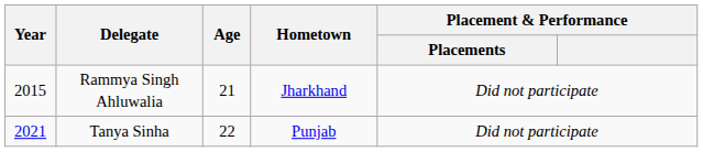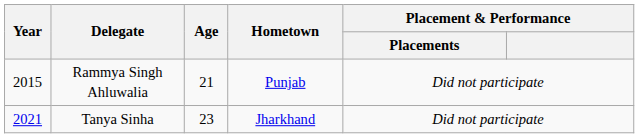 <table class="wikitable" style="text-align:center; line-height:20px; font-size:90%; width:100%;">
 <tr>
 <th rowspan="2"  width=50px>Year</th>
 <th rowspan="2"  width=200px>Delegate</th>
 <th rowspan="2"  width=50px>Age</th>
 <th rowspan="2"  width=150px>Hometown</th>
 <th colspan="2"  width=100px>Placement & Performance</th>
 </tr>
 <tr>
 <th width=250px>Placements</th>
 <th width=250px></th>
 </tr>
 <tr>
 <td> 2015</td>
 <td>Rammya Singh Ahluwalia</td>
 <td>21</td>
-<td><a href='#'>Jharkhand</a></td>
+<td><a href='#'>Punjab</a></td>
 <td colspan=2><em>Did not participate</em></td>
 </tr>
 <tr>
 <td> <a href='#'>2021</a></td>
 <td>Tanya Sinha</td>
-<td>22</td>
-<td><a href='#'>Punjab</a></td>
+<td>23</td>
+<td><a href='#'>Jharkhand</a></td>
 <td colspan=2><em>Did not participate</em></td>
 </tr>
 </table>
